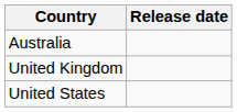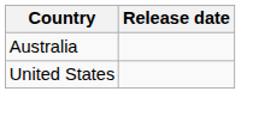 <table class="wikitable">
 <tr>
 <th>Country</th>
 <th>Release date</th>
 </tr>
 <tr>
 <td>Australia</td>
 <td></td>
 </tr>
 <tr>
-<td>United Kingdom</td>
-<td></td>
-</tr>
-<tr>
 <td>United States</td>
 <td></td>
 </tr>
 </table>
